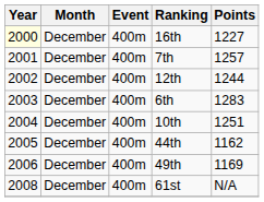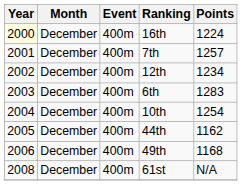 <table class="wikitable">
 <tr>
 <th>Year</th>
 <th>Month</th>
 <th>Event</th>
 <th>Ranking</th>
 <th>Points</th>
 </tr>
 <tr>
 <td style="background: lightyellow;">2000</td>
 <td>December</td>
 <td>400m</td>
 <td>16th</td>
-<td>1227</td>
+<td>1224</td>
 </tr>
 <tr>
 <td>2001</td>
 <td>December</td>
 <td>400m</td>
 <td>7th</td>
 <td>1257</td>
 </tr>
 <tr>
 <td>2002</td>
 <td>December</td>
 <td>400m</td>
 <td>12th</td>
-<td>1244</td>
+<td>1234</td>
 </tr>
 <tr>
 <td>2003</td>
 <td>December</td>
 <td>400m</td>
 <td>6th</td>
 <td>1283</td>
 </tr>
 <tr>
 <td>2004</td>
 <td>December</td>
 <td>400m</td>
 <td>10th</td>
-<td>1251</td>
+<td>1254</td>
 </tr>
 <tr>
 <td>2005</td>
 <td>December</td>
 <td>400m</td>
 <td>44th</td>
 <td>1162</td>
 </tr>
 <tr>
 <td>2006</td>
 <td>December</td>
 <td>400m</td>
 <td>49th</td>
-<td>1169</td>
+<td>1168</td>
 </tr>
 <tr>
 <td>2008</td>
 <td>December</td>
 <td>400m</td>
 <td>61st</td>
 <td>N/A</td>
 </tr>
 <tr>
 </tr>
 </table>
